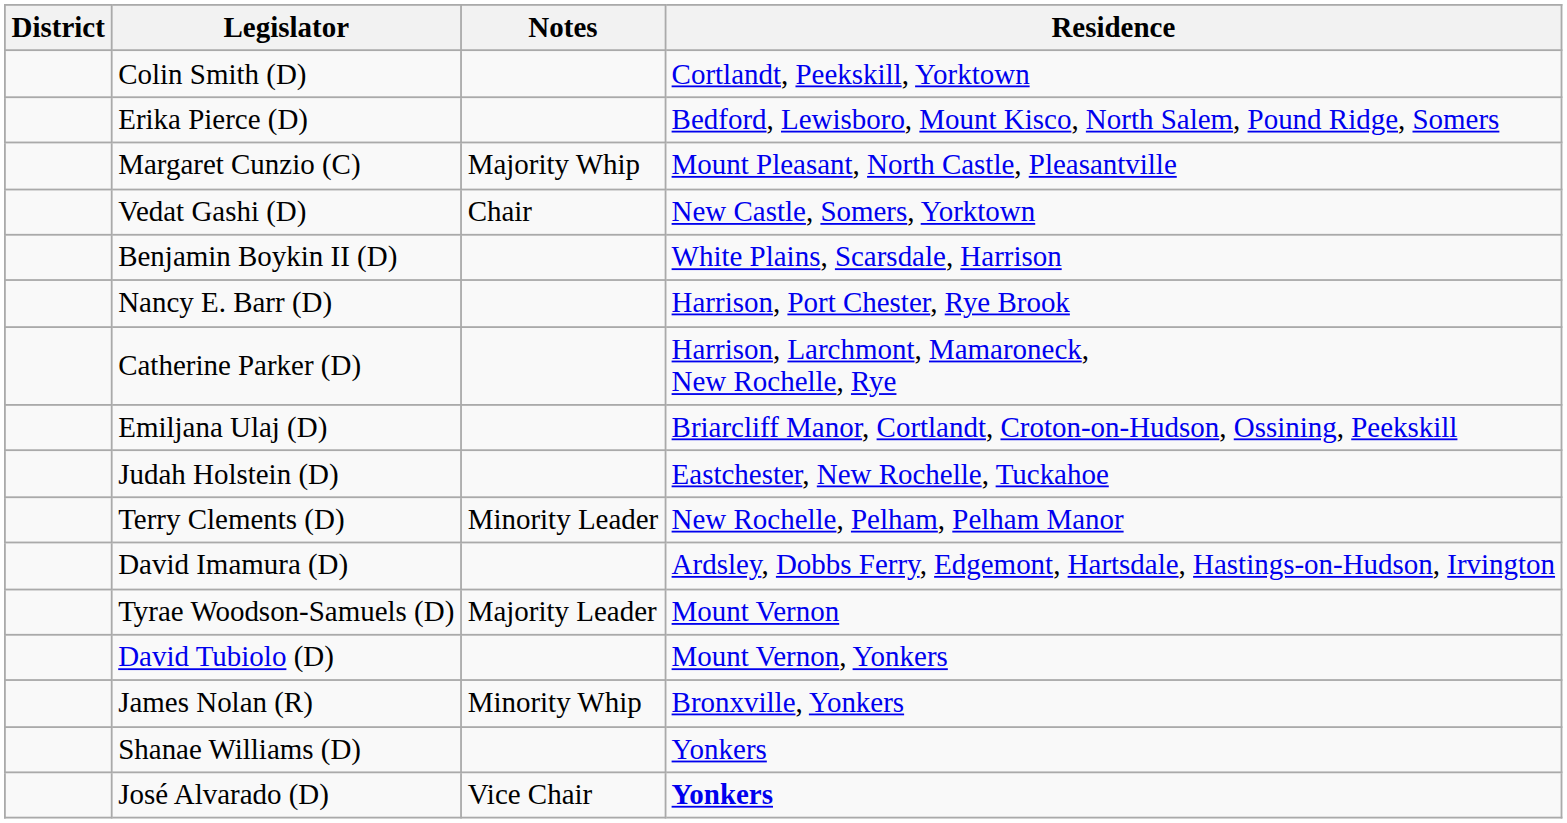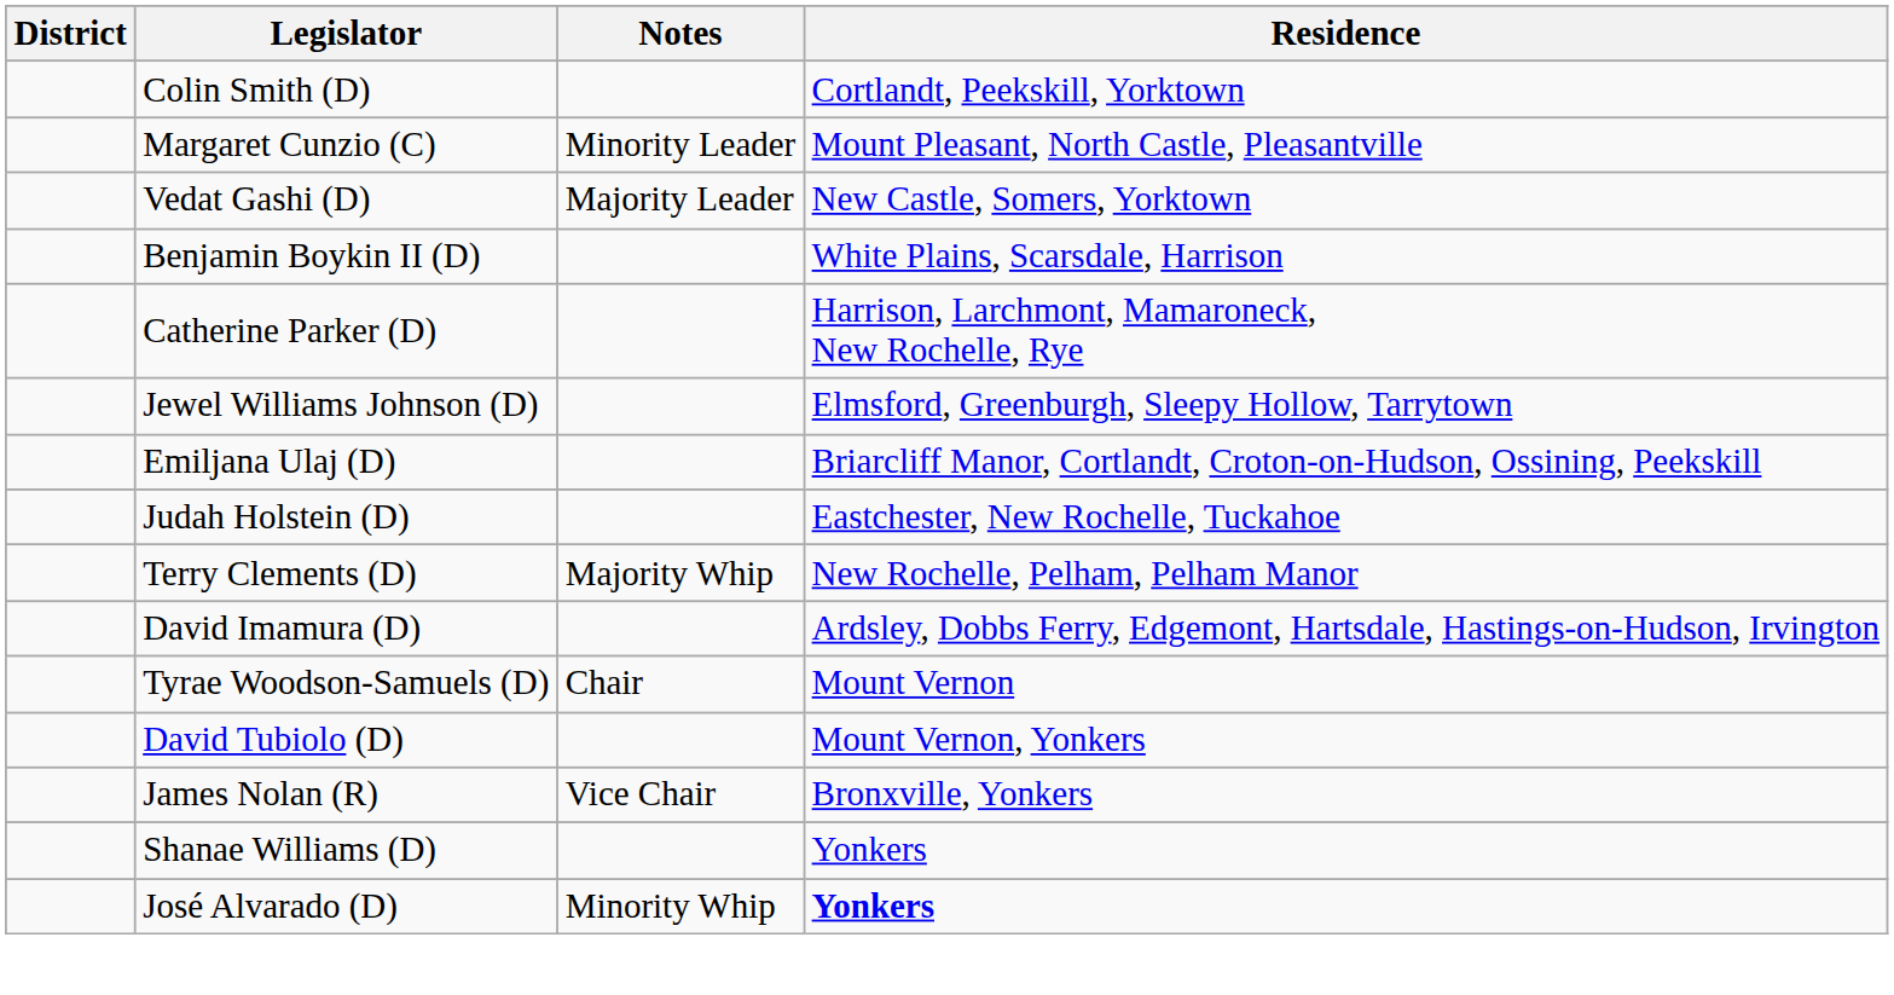 <table class="wikitable">
 <tr>
 <th>District</th>
 <th>Legislator</th>
 <th>Notes</th>
 <th>Residence</th>
 </tr>
 <tr>
 <td></td>
 <td>Colin Smith (D)</td>
 <td></td>
 <td><a href='#'>Cortlandt</a>, <a href='#'>Peekskill</a>, <a href='#'>Yorktown</a></td>
 </tr>
 <tr>
 <td></td>
-<td>Erika Pierce (D)</td>
-<td></td>
-<td><a href='#'>Bedford</a>, <a href='#'>Lewisboro</a>, <a href='#'>Mount Kisco</a>, <a href='#'>North Salem</a>, <a href='#'>Pound Ridge</a>, <a href='#'>Somers</a></td>
-</tr>
-<tr>
-<td></td>
 <td>Margaret Cunzio (C)</td>
-<td>Majority Whip</td>
+<td>Minority Leader</td>
 <td><a href='#'>Mount Pleasant</a>, <a href='#'>North Castle</a>, <a href='#'>Pleasantville</a></td>
 </tr>
 <tr>
 <td></td>
 <td>Vedat Gashi (D)</td>
-<td>Chair</td>
+<td>Majority Leader</td>
 <td><a href='#'>New Castle</a>, <a href='#'>Somers</a>, <a href='#'>Yorktown</a></td>
 </tr>
 <tr>
 <td></td>
 <td>Benjamin Boykin II (D)</td>
 <td></td>
 <td><a href='#'>White Plains</a>, <a href='#'>Scarsdale</a>, <a href='#'>Harrison</a></td>
 </tr>
 <tr>
 <td></td>
-<td>Nancy E. Barr (D)</td>
+<td>Catherine Parker (D)</td>
 <td></td>
-<td><a href='#'>Harrison</a>, <a href='#'>Port Chester</a>, <a href='#'>Rye Brook</a></td>
+<td><a href='#'>Harrison</a>, <a href='#'>Larchmont</a>, <a href='#'>Mamaroneck</a>,<br><a href='#'>New Rochelle</a>, <a href='#'>Rye</a></td>
 </tr>
 <tr>
 <td></td>
-<td>Catherine Parker (D)</td>
+<td>Jewel Williams Johnson (D)</td>
 <td></td>
-<td><a href='#'>Harrison</a>, <a href='#'>Larchmont</a>, <a href='#'>Mamaroneck</a>,<br><a href='#'>New Rochelle</a>, <a href='#'>Rye</a></td>
+<td><a href='#'>Elmsford</a>, <a href='#'>Greenburgh</a>, <a href='#'>Sleepy Hollow</a>, <a href='#'>Tarrytown</a></td>
 </tr>
 <tr>
 <td></td>
 <td>Emiljana Ulaj (D) </td>
 <td></td>
 <td><a href='#'>Briarcliff Manor</a>, <a href='#'>Cortlandt</a>, <a href='#'>Croton-on-Hudson</a>, <a href='#'>Ossining</a>, <a href='#'>Peekskill</a></td>
 </tr>
 <tr>
 <td></td>
 <td>Judah Holstein (D) </td>
 <td></td>
 <td><a href='#'>Eastchester</a>, <a href='#'>New Rochelle</a>, <a href='#'>Tuckahoe</a></td>
 </tr>
 <tr>
 <td></td>
 <td>Terry Clements (D)</td>
-<td>Minority Leader</td>
+<td>Majority Whip</td>
 <td><a href='#'>New Rochelle</a>, <a href='#'>Pelham</a>, <a href='#'>Pelham Manor</a></td>
 </tr>
 <tr>
 <td></td>
 <td>David Imamura (D)</td>
 <td></td>
 <td><a href='#'>Ardsley</a>, <a href='#'>Dobbs Ferry</a>, <a href='#'>Edgemont</a>, <a href='#'>Hartsdale</a>, <a href='#'>Hastings-on-Hudson</a>, <a href='#'>Irvington</a></td>
 </tr>
 <tr>
 <td></td>
 <td>Tyrae Woodson-Samuels (D)</td>
-<td>Majority Leader</td>
+<td>Chair</td>
 <td><a href='#'>Mount Vernon</a></td>
 </tr>
 <tr>
 <td></td>
 <td><a href='#'>David Tubiolo</a> (D)</td>
 <td></td>
 <td><a href='#'>Mount Vernon</a>, <a href='#'>Yonkers</a></td>
 </tr>
 <tr>
 <td></td>
 <td>James Nolan (R)</td>
-<td>Minority Whip</td>
+<td>Vice Chair</td>
 <td><a href='#'>Bronxville</a>, <a href='#'>Yonkers</a></td>
 </tr>
 <tr>
 <td></td>
 <td>Shanae Williams (D)</td>
 <td></td>
 <td><a href='#'>Yonkers</a></td>
 </tr>
 <tr>
 <td></td>
 <td>José Alvarado (D)</td>
-<td>Vice Chair</td>
+<td>Minority Whip</td>
 <td><strong><a href='#'>Yonkers</a></strong></td>
 </tr>
 </table>
